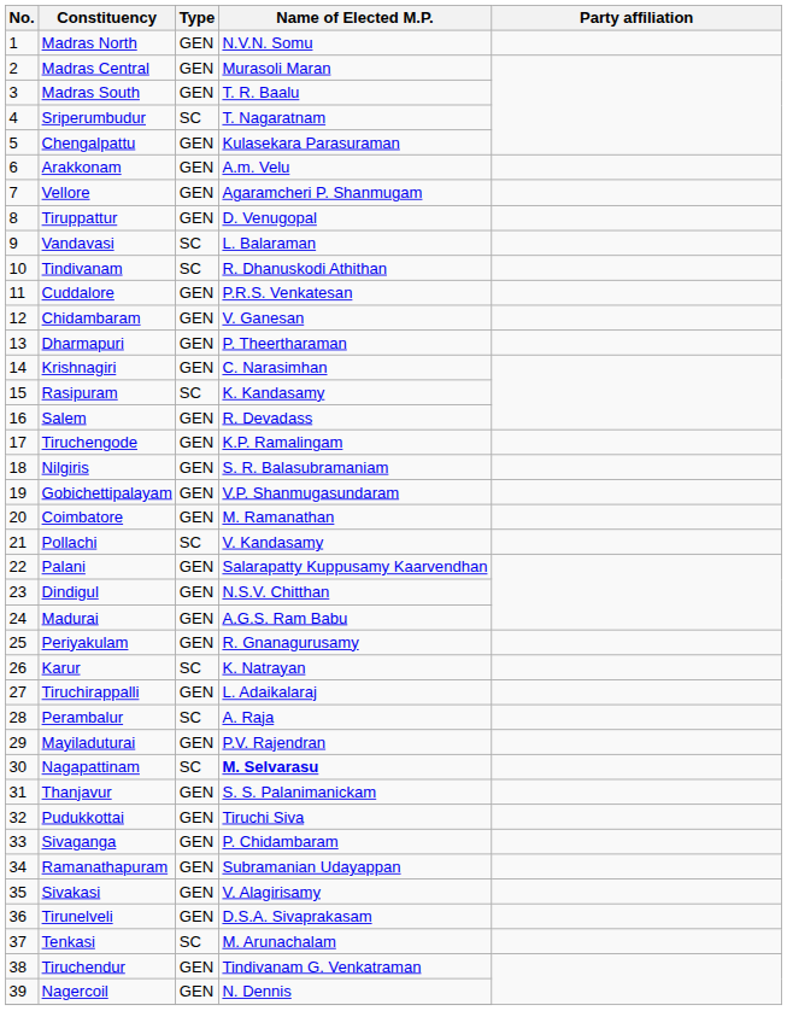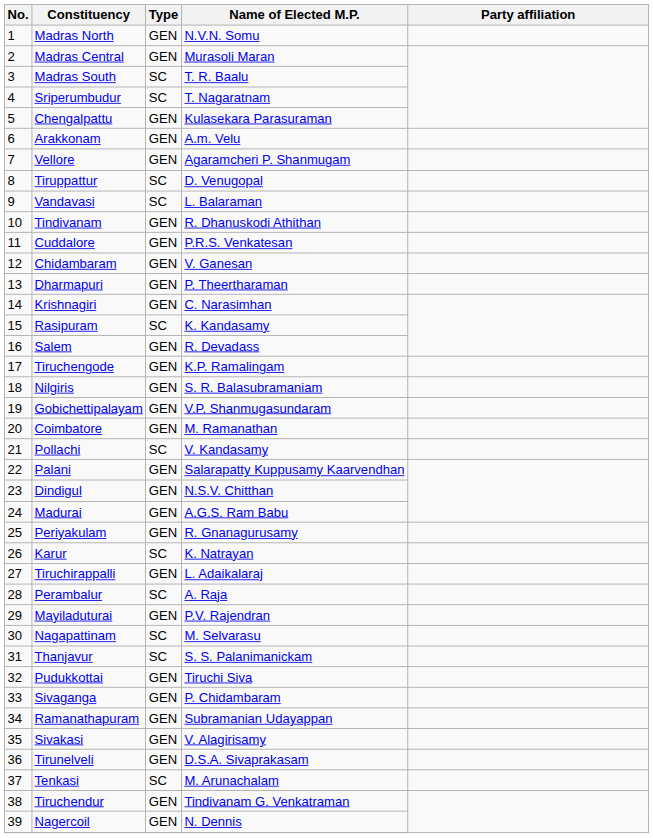 <table class="wikitable" style="font-size:95%;">
 <tr>
 <th>No.</th>
 <th>Constituency</th>
 <th>Type</th>
 <th>Name of Elected M.P.</th>
 <th colspan="2" style="width:18em">Party affiliation</th>
 </tr>
 <tr>
 <td>1</td>
 <td><a href='#'>Madras North</a></td>
 <td>GEN</td>
 <td><a href='#'>N.V.N. Somu</a></td>
 <td></td>
 </tr>
 <tr>
 <td>2</td>
 <td><a href='#'>Madras Central</a></td>
 <td>GEN</td>
 <td><a href='#'>Murasoli Maran</a></td>
 </tr>
 <tr>
 <td>3</td>
 <td><a href='#'>Madras South</a></td>
-<td>GEN</td>
+<td>SC</td>
 <td><a href='#'>T. R. Baalu</a></td>
 </tr>
 <tr>
 <td>4</td>
 <td><a href='#'>Sriperumbudur</a></td>
 <td>SC</td>
 <td><a href='#'>T. Nagaratnam</a></td>
 </tr>
 <tr>
 <td>5</td>
 <td><a href='#'>Chengalpattu</a></td>
 <td>GEN</td>
 <td><a href='#'>Kulasekara Parasuraman</a></td>
 </tr>
 <tr>
 <td>6</td>
 <td><a href='#'>Arakkonam</a></td>
 <td>GEN</td>
 <td><a href='#'>A.m. Velu</a></td>
 <td></td>
 </tr>
 <tr>
 <td>7</td>
 <td><a href='#'>Vellore</a></td>
 <td>GEN</td>
 <td><a href='#'>Agaramcheri P. Shanmugam</a></td>
 <td></td>
 </tr>
 <tr>
 <td>8</td>
 <td><a href='#'>Tiruppattur</a></td>
-<td>GEN</td>
+<td>SC</td>
 <td><a href='#'>D. Venugopal</a></td>
 </tr>
 <tr>
 <td>9</td>
 <td><a href='#'>Vandavasi</a></td>
 <td>SC</td>
 <td><a href='#'>L. Balaraman</a></td>
 <td></td>
 </tr>
 <tr>
 <td>10</td>
 <td><a href='#'>Tindivanam</a></td>
-<td>SC</td>
+<td>GEN</td>
 <td><a href='#'>R. Dhanuskodi Athithan</a></td>
 <td></td>
 </tr>
 <tr>
 <td>11</td>
 <td><a href='#'>Cuddalore</a></td>
 <td>GEN</td>
 <td><a href='#'>P.R.S. Venkatesan</a></td>
 <td></td>
 </tr>
 <tr>
 <td>12</td>
 <td><a href='#'>Chidambaram</a></td>
 <td>GEN</td>
 <td><a href='#'>V. Ganesan</a></td>
 <td></td>
 </tr>
 <tr>
 <td>13</td>
 <td><a href='#'>Dharmapuri</a></td>
 <td>GEN</td>
 <td><a href='#'>P. Theertharaman</a></td>
 <td></td>
 </tr>
 <tr>
 <td>14</td>
 <td><a href='#'>Krishnagiri</a></td>
 <td>GEN</td>
 <td><a href='#'>C. Narasimhan</a></td>
 </tr>
 <tr>
 <td>15</td>
 <td><a href='#'>Rasipuram</a></td>
 <td>SC</td>
 <td><a href='#'>K. Kandasamy</a></td>
 </tr>
 <tr>
 <td>16</td>
 <td><a href='#'>Salem</a></td>
 <td>GEN</td>
 <td><a href='#'>R. Devadass</a></td>
 </tr>
 <tr>
 <td>17</td>
 <td><a href='#'>Tiruchengode</a></td>
 <td>GEN</td>
 <td><a href='#'>K.P. Ramalingam</a></td>
 <td></td>
 </tr>
 <tr>
 <td>18</td>
 <td><a href='#'>Nilgiris</a></td>
 <td>GEN</td>
 <td><a href='#'>S. R. Balasubramaniam</a></td>
 <td></td>
 </tr>
 <tr>
 <td>19</td>
 <td><a href='#'>Gobichettipalayam</a></td>
 <td>GEN</td>
 <td><a href='#'>V.P. Shanmugasundaram</a></td>
 <td></td>
 </tr>
 <tr>
 <td>20</td>
 <td><a href='#'>Coimbatore</a></td>
 <td>GEN</td>
 <td><a href='#'>M. Ramanathan</a></td>
 </tr>
 <tr>
 <td>21</td>
 <td><a href='#'>Pollachi</a></td>
 <td>SC</td>
 <td><a href='#'>V. Kandasamy</a></td>
 <td></td>
 </tr>
 <tr>
 <td>22</td>
 <td><a href='#'>Palani</a></td>
 <td>GEN</td>
 <td><a href='#'>Salarapatty Kuppusamy Kaarvendhan</a></td>
 </tr>
 <tr>
 <td>23</td>
 <td><a href='#'>Dindigul</a></td>
 <td>GEN</td>
 <td><a href='#'>N.S.V. Chitthan</a></td>
 </tr>
 <tr>
 <td>24</td>
 <td><a href='#'>Madurai</a></td>
 <td>GEN</td>
 <td><a href='#'>A.G.S. Ram Babu</a></td>
 </tr>
 <tr>
 <td>25</td>
 <td><a href='#'>Periyakulam</a></td>
 <td>GEN</td>
 <td><a href='#'>R. Gnanagurusamy</a></td>
 <td></td>
 </tr>
 <tr>
 <td>26</td>
 <td><a href='#'>Karur</a></td>
 <td>SC</td>
 <td><a href='#'>K. Natrayan</a></td>
 <td></td>
 </tr>
 <tr>
 <td>27</td>
 <td><a href='#'>Tiruchirappalli</a></td>
 <td>GEN</td>
 <td><a href='#'>L. Adaikalaraj</a></td>
 </tr>
 <tr>
 <td>28</td>
 <td><a href='#'>Perambalur</a></td>
 <td>SC</td>
 <td><a href='#'>A. Raja</a></td>
 <td></td>
 </tr>
 <tr>
 <td>29</td>
 <td><a href='#'>Mayiladuturai</a></td>
 <td>GEN</td>
 <td><a href='#'>P.V. Rajendran</a></td>
 <td></td>
 </tr>
 <tr>
 <td>30</td>
 <td><a href='#'>Nagapattinam</a></td>
 <td>SC</td>
-<td><strong><a href='#'>M. Selvarasu</a></strong></td>
+<td><a href='#'>M. Selvarasu</a></td>
 <td></td>
 </tr>
 <tr>
 <td>31</td>
 <td><a href='#'>Thanjavur</a></td>
-<td>GEN</td>
+<td>SC</td>
 <td><a href='#'>S. S. Palanimanickam</a></td>
 <td></td>
 </tr>
 <tr>
 <td>32</td>
 <td><a href='#'>Pudukkottai</a></td>
 <td>GEN</td>
 <td><a href='#'>Tiruchi Siva</a></td>
 </tr>
 <tr>
 <td>33</td>
 <td><a href='#'>Sivaganga</a></td>
 <td>GEN</td>
 <td><a href='#'>P. Chidambaram</a></td>
 <td></td>
 </tr>
 <tr>
 <td>34</td>
 <td><a href='#'>Ramanathapuram</a></td>
 <td>GEN</td>
 <td><a href='#'>Subramanian Udayappan</a></td>
 </tr>
 <tr>
 <td>35</td>
 <td><a href='#'>Sivakasi</a></td>
 <td>GEN</td>
 <td><a href='#'>V. Alagirisamy</a></td>
 <td></td>
 </tr>
 <tr>
 <td>36</td>
 <td><a href='#'>Tirunelveli</a></td>
 <td>GEN</td>
 <td><a href='#'>D.S.A. Sivaprakasam</a></td>
 <td></td>
 </tr>
 <tr>
 <td>37</td>
 <td><a href='#'>Tenkasi</a></td>
 <td>SC</td>
 <td><a href='#'>M. Arunachalam</a></td>
 <td></td>
 </tr>
 <tr>
 <td>38</td>
 <td><a href='#'>Tiruchendur</a></td>
 <td>GEN</td>
 <td><a href='#'>Tindivanam G. Venkatraman</a></td>
 </tr>
 <tr>
 <td>39</td>
 <td><a href='#'>Nagercoil</a></td>
 <td>GEN</td>
 <td><a href='#'>N. Dennis</a></td>
 </tr>
 <tr>
 </tr>
 </table>
